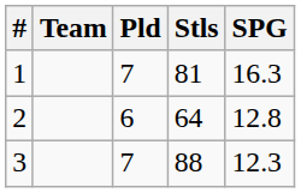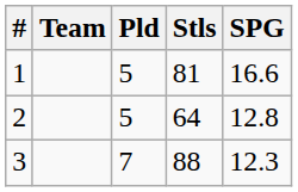 <table class=wikitable>
 <tr>
 <th>#</th>
 <th>Team</th>
 <th>Pld</th>
 <th>Stls</th>
 <th>SPG</th>
 </tr>
 <tr>
 <td>1</td>
 <td><strong></strong></td>
-<td>7</td>
+<td>5</td>
 <td>81</td>
-<td>16.3</td>
+<td>16.6</td>
 </tr>
 <tr>
 <td>2</td>
 <td></td>
-<td>6</td>
+<td>5</td>
 <td>64</td>
 <td>12.8</td>
 </tr>
 <tr>
 <td>3</td>
 <td></td>
 <td>7</td>
 <td>88</td>
 <td>12.3</td>
 </tr>
 </table>
